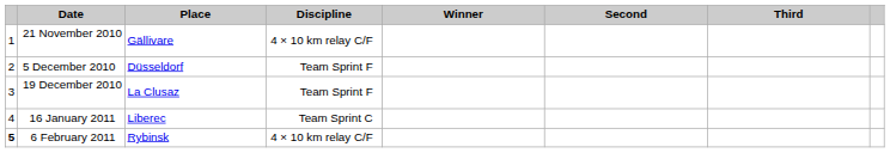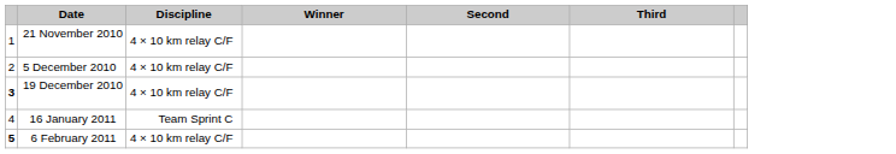 <table class="wikitable plainrowheaders" style="background:#fff; font-size:86%; line-height:16px; border:grey solid 1px; border-collapse:collapse;">
 <tr style="background:#ccc; text-align:center;">
 <th scope="col" style="background:#ccc; width=20 px;"></th>
 <th scope="col" style="background:#ccc; width:120px;">Date</th>
-<th scope="col" style="background:#ccc; width:160px;">Place</th>
 <th scope="col" style="background:#ccc; width:130px;">Discipline</th>
 <th scope="col" style="background:#ccc; width:185px;">Winner</th>
 <th scope="col" style="background:#ccc; width:185px;">Second</th>
 <th scope="col" style="background:#ccc; width:185px;">Third</th>
 <th scope="col" style="background:#ccc; width:10px;"></th>
 </tr>
 <tr>
 <td align=center>1</td>
 <td align=right>21 November 2010  </td>
-<td> <a href='#'>Gällivare</a></td>
 <td align=right>4 × 10 km relay C/F  </td>
 <td></td>
 <td></td>
 <td></td>
 <td></td>
 </tr>
 <tr>
 <td align=center>2</td>
 <td align=right>5 December 2010  </td>
-<td> <a href='#'>Düsseldorf</a></td>
-<td align=right>Team Sprint F  </td>
+<td align=right>4 × 10 km relay C/F  </td>
 <td></td>
 <td></td>
 <td></td>
 <td></td>
 </tr>
 <tr>
-<td align=center>3</td>
+<td align=center><strong>3</strong></td>
 <td align=right>19 December 2010  </td>
-<td> <a href='#'>La Clusaz</a></td>
-<td align=right>Team Sprint F  </td>
+<td align=right>4 × 10 km relay C/F  </td>
 <td></td>
 <td></td>
 <td></td>
 <td></td>
 </tr>
 <tr>
 <td align=center>4</td>
 <td align=right>16 January 2011  </td>
-<td> <a href='#'>Liberec</a></td>
 <td align=right>Team Sprint C  </td>
 <td></td>
 <td></td>
 <td></td>
 <td></td>
 </tr>
 <tr>
 <td align=center><strong>5</strong></td>
 <td align=right>6 February 2011  </td>
-<td> <a href='#'>Rybinsk</a></td>
 <td align=right>4 × 10 km relay C/F  </td>
 <td></td>
 <td></td>
 <td></td>
 <td></td>
 </tr>
 </table>
